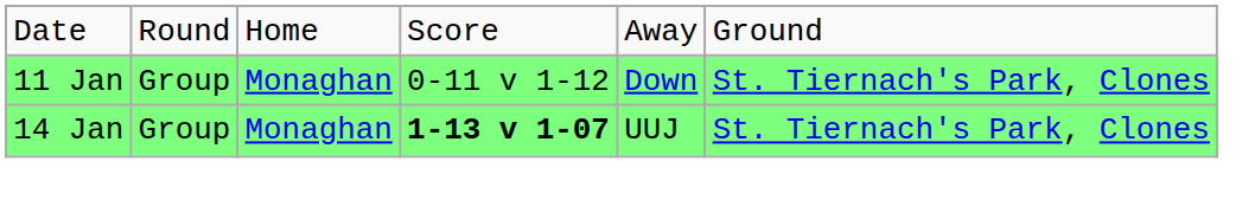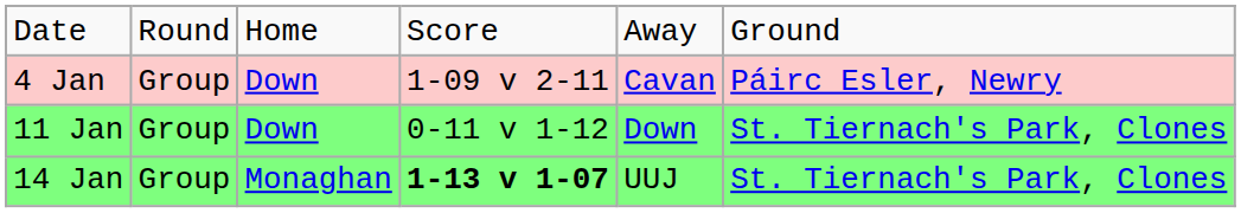 <table class="wikitable">
 <tr>
 <td>Date</td>
 <td>Round</td>
 <td>Home</td>
 <td>Score</td>
 <td>Away</td>
 <td>Ground</td>
 </tr>
+<tr bgcolor="#fdcbcb">
+<td>4 Jan</td>
+<td>Group</td>
+<td><a href='#'>Down</a></td>
+<td>1-09 v 2-11</td>
+<td><a href='#'>Cavan</a></td>
+<td><a href='#'>Páirc Esler</a>, <a href='#'>Newry</a></td>
+</tr>
 <tr bgcolor="#7eff7e">
 <td>11 Jan</td>
 <td>Group</td>
-<td><a href='#'>Monaghan</a></td>
+<td><a href='#'>Down</a></td>
 <td>0-11 v 1-12</td>
 <td><a href='#'>Down</a></td>
 <td><a href='#'>St. Tiernach's Park</a>, <a href='#'>Clones</a></td>
 </tr>
 <tr bgcolor="#7eff7e">
 <td>14 Jan</td>
 <td>Group</td>
 <td><a href='#'>Monaghan</a></td>
 <td><strong>1-13 v 1-07</strong></td>
 <td>UUJ</td>
 <td><a href='#'>St. Tiernach's Park</a>, <a href='#'>Clones</a></td>
 </tr>
 </table>
